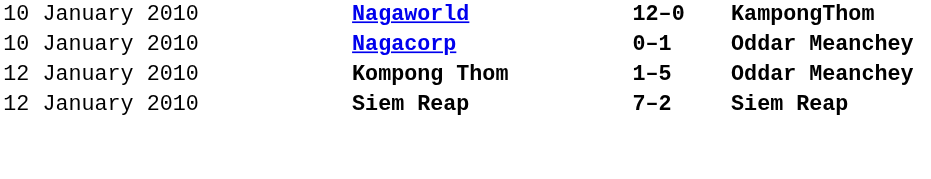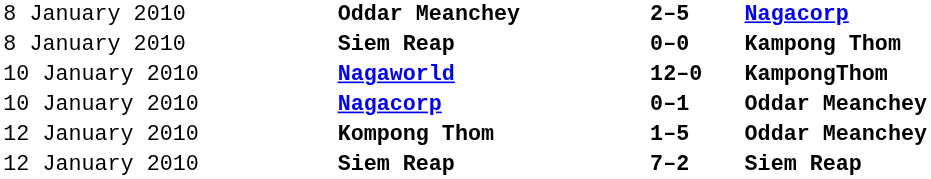 <table width=50% cellspacing=1>
 <tr>
 <th></th>
 <th></th>
 <th></th>
+</tr>
+<tr>
+<td>8 January 2010</td>
+<td align=left><strong>Oddar Meanchey</strong></td>
+<td align=left><strong>2–5</strong></td>
+<td><strong><a href='#'>Nagacorp</a></strong></td>
+</tr>
+<tr>
+<td>8 January 2010</td>
+<td align=left><strong>Siem Reap</strong></td>
+<td align=left><strong>0–0</strong></td>
+<td><strong>Kampong Thom</strong></td>
 </tr>
 <tr>
 <td>10 January 2010</td>
 <td align=left><strong><a href='#'>Nagaworld</a></strong></td>
 <td align=left><strong>12–0</strong></td>
 <td><strong>KampongThom</strong></td>
 </tr>
 <tr>
 <td>10 January 2010</td>
 <td align=left><strong><a href='#'>Nagacorp</a></strong></td>
 <td align=left><strong>0–1</strong></td>
 <td><strong>Oddar Meanchey</strong></td>
 </tr>
 <tr>
 <td>12 January 2010</td>
 <td align=left><strong>Kompong Thom</strong></td>
 <td align=left><strong>1–5</strong></td>
 <td><strong>Oddar Meanchey</strong></td>
 </tr>
 <tr>
 <td>12 January 2010</td>
 <td align=left><strong>Siem Reap</strong></td>
 <td align=left><strong>7–2</strong></td>
 <td><strong>Siem Reap</strong></td>
 </tr>
 </table>
